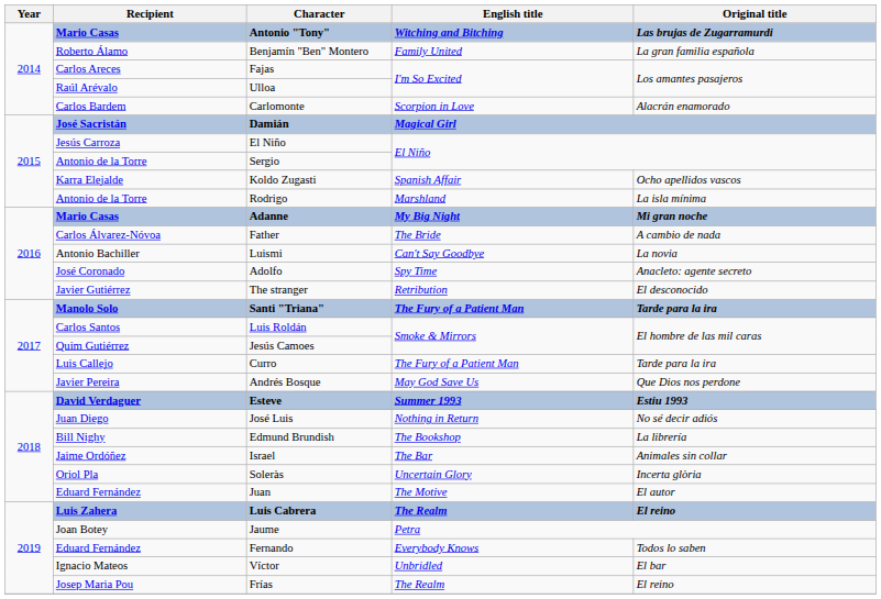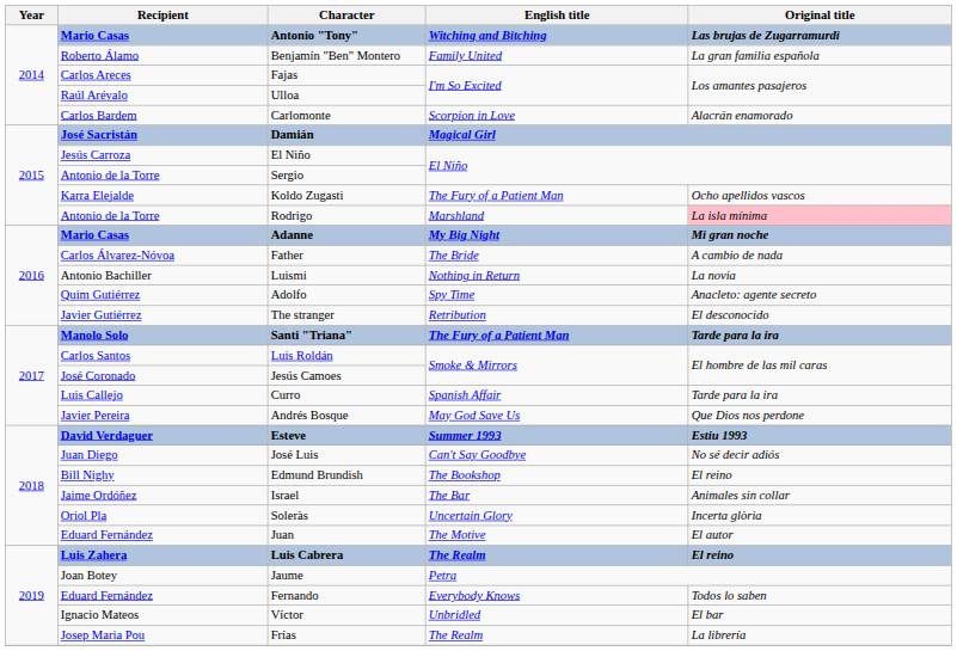 <table class="wikitable" width="95%" cellpadding="5">
 <tr>
 <th width="5%">Year</th>
 <th width="20%">Recipient</th>
 <th width="15%">Character</th>
 <th width="25%">English title</th>
 <th width="25%">Original title</th>
 </tr>
 <tr>
 <td rowspan=5 style="text-align:center"><a href='#'>2014</a><br></td>
 <td style="background:#B0C4DE;"><strong><a href='#'>Mario Casas</a></strong></td>
 <td style="background:#B0C4DE;"><strong>Antonio "Tony"</strong></td>
 <td style="background:#B0C4DE;"><strong><em><a href='#'>Witching and Bitching</a></em></strong></td>
 <td style="background:#B0C4DE;"><strong><em>Las brujas de Zugarramurdi</em></strong></td>
 </tr>
 <tr>
 <td><a href='#'>Roberto Álamo</a></td>
 <td>Benjamín "Ben" Montero</td>
 <td><em><a href='#'>Family United</a></em></td>
 <td><em>La gran familia española</em></td>
 </tr>
 <tr>
 <td><a href='#'>Carlos Areces</a></td>
 <td>Fajas</td>
 <td rowspan="2"><em><a href='#'>I'm So Excited</a></em></td>
 <td rowspan="2"><em>Los amantes pasajeros</em></td>
 </tr>
 <tr>
 <td><a href='#'>Raúl Arévalo</a></td>
 <td>Ulloa</td>
 </tr>
 <tr>
 <td><a href='#'>Carlos Bardem</a></td>
 <td>Carlomonte</td>
 <td><em><a href='#'>Scorpion in Love</a></em></td>
 <td><em>Alacrán enamorado</em></td>
 </tr>
 <tr>
 <td rowspan=5 style="text-align:center"><a href='#'>2015</a><br></td>
 <td style="background:#B0C4DE;"><strong><a href='#'>José Sacristán</a></strong></td>
 <td style="background:#B0C4DE;"><strong>Damián</strong></td>
 <td colspan="2" style="background:#B0C4DE;"><strong><em><a href='#'>Magical Girl</a></em></strong></td>
 </tr>
 <tr>
 <td><a href='#'>Jesús Carroza</a></td>
 <td>El Niño</td>
 <td rowspan="2" colspan="2"><em><a href='#'>El Niño</a></em></td>
 </tr>
 <tr>
 <td><a href='#'>Antonio de la Torre</a></td>
 <td>Sergio</td>
 </tr>
 <tr>
 <td><a href='#'>Karra Elejalde</a></td>
 <td>Koldo Zugasti</td>
-<td><em><a href='#'>Spanish Affair</a></em></td>
+<td><em><a href='#'>The Fury of a Patient Man</a></em></td>
 <td><em>Ocho apellidos vascos</em></td>
 </tr>
 <tr>
 <td><a href='#'>Antonio de la Torre</a></td>
 <td>Rodrigo</td>
 <td><em><a href='#'>Marshland</a></em></td>
-<td><em>La isla mínima</em></td>
+<td style="background: pink;"><em>La isla mínima</em></td>
 </tr>
 <tr>
 <td rowspan=5 style="text-align:center"><a href='#'>2016</a><br></td>
 <td style="background:#B0C4DE;"><strong><a href='#'>Mario Casas</a></strong></td>
 <td style="background:#B0C4DE;"><strong>Adanne</strong></td>
 <td style="background:#B0C4DE;"><strong><em><a href='#'>My Big Night</a></em></strong></td>
 <td style="background:#B0C4DE;"><strong><em>Mi gran noche</em></strong></td>
 </tr>
 <tr>
 <td><a href='#'>Carlos Álvarez-Nóvoa</a></td>
 <td>Father</td>
 <td><em><a href='#'>The Bride</a></em></td>
 <td><em>A cambio de nada</em></td>
 </tr>
 <tr>
 <td>Antonio Bachiller</td>
 <td>Luismi</td>
-<td><em><a href='#'>Can't Say Goodbye</a></em></td>
+<td><em><a href='#'>Nothing in Return</a></em></td>
 <td><em>La novia</em></td>
 </tr>
 <tr>
-<td><a href='#'>José Coronado</a></td>
+<td><a href='#'>Quim Gutiérrez</a></td>
 <td>Adolfo</td>
 <td><em><a href='#'>Spy Time</a></em></td>
 <td><em>Anacleto: agente secreto</em></td>
 </tr>
 <tr>
 <td><a href='#'>Javier Gutiérrez</a></td>
 <td>The stranger</td>
 <td><em><a href='#'>Retribution</a></em></td>
 <td><em>El desconocido</em></td>
 </tr>
 <tr>
 <td rowspan=5 style="text-align:center"><a href='#'>2017</a><br></td>
 <td style="background:#B0C4DE;"><strong><a href='#'>Manolo Solo</a></strong></td>
 <td style="background:#B0C4DE;"><strong>Santi "Triana"</strong></td>
 <td style="background:#B0C4DE;"><strong><em><a href='#'>The Fury of a Patient Man</a></em></strong></td>
 <td style="background:#B0C4DE;"><strong><em>Tarde para la ira</em></strong></td>
 </tr>
 <tr>
 <td><a href='#'>Carlos Santos</a></td>
 <td><a href='#'>Luis Roldán</a></td>
 <td rowspan="2"><em><a href='#'>Smoke & Mirrors</a></em></td>
 <td rowspan="2"><em>El hombre de las mil caras</em></td>
 </tr>
 <tr>
-<td><a href='#'>Quim Gutiérrez</a></td>
+<td><a href='#'>José Coronado</a></td>
 <td>Jesús Camoes</td>
 </tr>
 <tr>
 <td><a href='#'>Luis Callejo</a></td>
 <td>Curro</td>
-<td><em><a href='#'>The Fury of a Patient Man</a></em></td>
+<td><em><a href='#'>Spanish Affair</a></em></td>
 <td><em>Tarde para la ira</em></td>
 </tr>
 <tr>
 <td><a href='#'>Javier Pereira</a></td>
 <td>Andrés Bosque</td>
 <td><em><a href='#'>May God Save Us</a></em></td>
 <td><em>Que Dios nos perdone</em></td>
 </tr>
 <tr>
 <td rowspan=6 style="text-align:center"><a href='#'>2018</a><br></td>
 <td style="background:#B0C4DE;"><strong><a href='#'>David Verdaguer</a></strong></td>
 <td style="background:#B0C4DE;"><strong>Esteve</strong></td>
 <td style="background:#B0C4DE;"><strong><em><a href='#'>Summer 1993</a></em></strong></td>
 <td style="background:#B0C4DE;"><strong><em>Estiu 1993</em></strong></td>
 </tr>
 <tr>
 <td><a href='#'>Juan Diego</a></td>
 <td>José Luis</td>
-<td><em><a href='#'>Nothing in Return</a></em></td>
+<td><em><a href='#'>Can't Say Goodbye</a></em></td>
 <td><em>No sé decir adiós</em></td>
 </tr>
 <tr>
 <td><a href='#'>Bill Nighy</a></td>
 <td>Edmund Brundish</td>
 <td><em><a href='#'>The Bookshop</a></em></td>
-<td><em>La librería</em></td>
+<td><em>El reino</em></td>
 </tr>
 <tr>
 <td><a href='#'>Jaime Ordóñez</a></td>
 <td>Israel</td>
 <td><em><a href='#'>The Bar</a></em></td>
 <td><em>Animales sin collar</em></td>
 </tr>
 <tr>
 <td><a href='#'>Oriol Pla</a></td>
 <td>Soleràs</td>
 <td><em><a href='#'>Uncertain Glory</a></em></td>
 <td><em>Incerta glòria</em></td>
 </tr>
 <tr>
 <td><a href='#'>Eduard Fernández</a></td>
 <td>Juan</td>
 <td><em><a href='#'>The Motive</a></em></td>
 <td><em>El autor</em></td>
 </tr>
 <tr>
 <td rowspan=5 style="text-align:center"><a href='#'>2019</a><br></td>
 <td style="background:#B0C4DE;"><strong><a href='#'>Luis Zahera</a></strong></td>
 <td style="background:#B0C4DE;"><strong>Luis Cabrera</strong></td>
 <td style="background:#B0C4DE;"><strong><em><a href='#'>The Realm</a></em></strong></td>
 <td style="background:#B0C4DE;"><strong><em>El reino</em></strong></td>
 </tr>
 <tr>
 <td>Joan Botey</td>
 <td>Jaume</td>
 <td colspan="2"><em><a href='#'>Petra</a></em></td>
 </tr>
 <tr>
 <td><a href='#'>Eduard Fernández</a></td>
 <td>Fernando</td>
 <td><em><a href='#'>Everybody Knows</a></em></td>
 <td><em>Todos lo saben</em></td>
 </tr>
 <tr>
 <td>Ignacio Mateos</td>
 <td>Víctor</td>
 <td><em><a href='#'>Unbridled</a></em></td>
 <td><em>El bar</em></td>
 </tr>
 <tr>
 <td><a href='#'>Josep Maria Pou</a></td>
 <td>Frías</td>
 <td><em><a href='#'>The Realm</a></em></td>
-<td><em>El reino</em></td>
+<td><em>La librería</em></td>
 </tr>
 <tr>
 </tr>
 </table>
